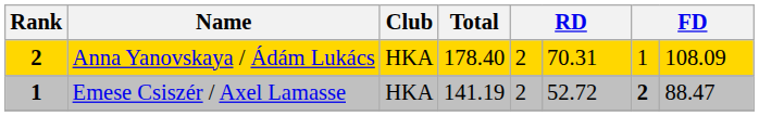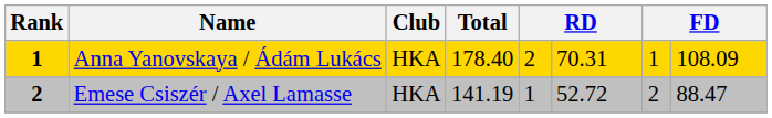 <table class="wikitable sortable">
 <tr>
 <th>Rank</th>
 <th>Name</th>
 <th>Club</th>
 <th>Total</th>
 <th colspan="2" width="80px"><a href='#'>RD</a></th>
 <th colspan="2" width="80px"><a href='#'>FD</a></th>
 </tr>
 <tr bgcolor="gold">
-<td align="center"><strong>2</strong></td>
+<td align="center"><strong>1</strong></td>
 <td><a href='#'>Anna Yanovskaya</a> / <a href='#'>Ádám Lukács</a></td>
 <td>HKA</td>
 <td>178.40</td>
 <td>2</td>
 <td>70.31</td>
 <td>1</td>
 <td>108.09</td>
 </tr>
 <tr bgcolor="silver">
-<td align="center"><strong>1</strong></td>
+<td align="center"><strong>2</strong></td>
 <td><a href='#'>Emese Csiszér</a> / <a href='#'>Axel Lamasse</a></td>
 <td>HKA</td>
 <td>141.19</td>
+<td>1</td>
+<td>52.72</td>
 <td>2</td>
-<td>52.72</td>
-<td><strong>2</strong></td>
 <td>88.47</td>
 </tr>
 <tr>
 </tr>
 </table>
